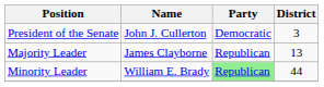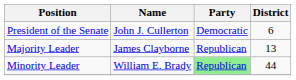 <table class="wikitable">
 <tr>
 <th>Position</th>
 <th>Name</th>
 <th>Party</th>
 <th>District</th>
 </tr>
 <tr>
 <td><a href='#'>President of the Senate</a></td>
 <td><a href='#'>John J. Cullerton</a></td>
 <td><a href='#'>Democratic</a></td>
-<td style="text-align:center;">3</td>
+<td style="text-align:center;">6</td>
 </tr>
 <tr>
 <td><a href='#'>Majority Leader</a></td>
 <td><a href='#'>James Clayborne</a></td>
 <td><a href='#'>Republican</a></td>
 <td style="text-align:center;">13</td>
 </tr>
 <tr>
 <td><a href='#'>Minority Leader</a></td>
 <td><a href='#'>William E. Brady</a></td>
 <td style="background: lightgreen;"><a href='#'>Republican</a></td>
 <td style="text-align:center;">44</td>
 </tr>
 <tr>
 </tr>
 </table>
